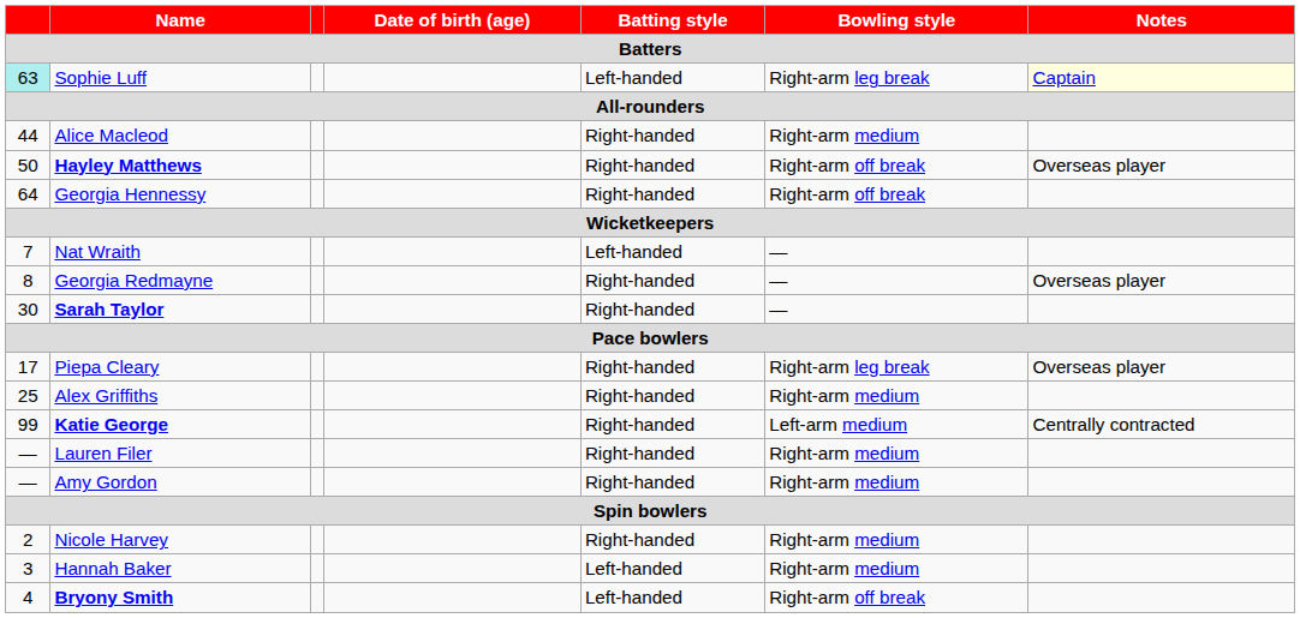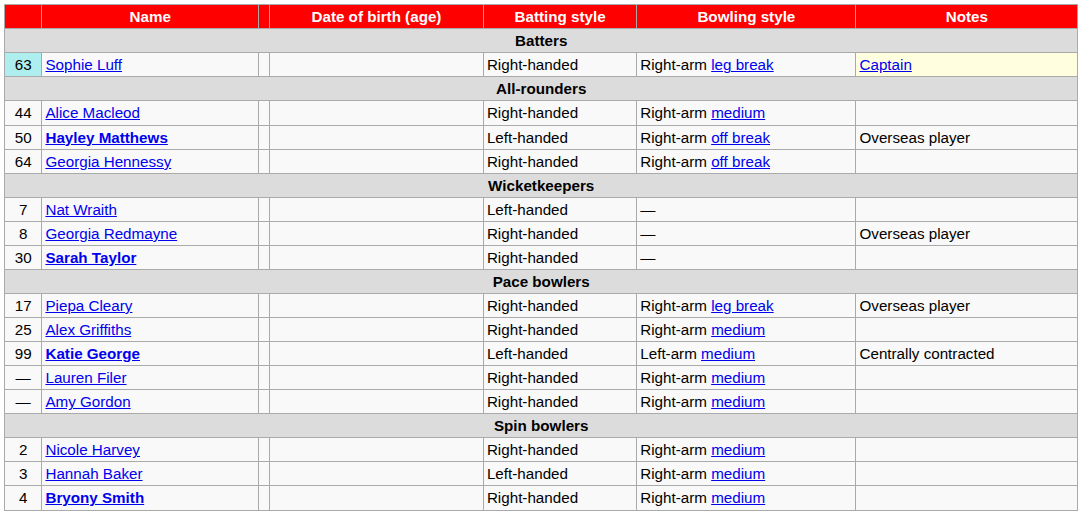 <table class="wikitable" style="font-size:95%" width="85%">
 <tr>
 <th style="background:red; color:white"></th>
 <th style="background:red; color:white">Name</th>
 <th style="background:red; color:white"></th>
 <th style="background:red; color:white">Date of birth (age)</th>
 <th style="background:red; color:white">Batting style</th>
 <th style="background:red; color:white">Bowling style</th>
 <th style="background:red; color:white">Notes</th>
 </tr>
 <tr>
 <th colspan="7" style="background: #DCDCDC" align=right>Batters</th>
 </tr>
 <tr>
 <td style="background: paleturquoise; text-align:center">63</td>
 <td><a href='#'>Sophie Luff</a></td>
 <td style="text-align:center"></td>
 <td></td>
-<td>Left-handed</td>
+<td>Right-handed</td>
 <td>Right-arm <a href='#'>leg break</a></td>
 <td style="background: lightyellow;"><a href='#'>Captain</a></td>
 </tr>
 <tr>
 <th colspan="7" style="background: #DCDCDC" align=right>All-rounders</th>
 </tr>
 <tr>
 <td style="text-align:center">44</td>
 <td><a href='#'>Alice Macleod</a></td>
 <td style="text-align:center"></td>
 <td></td>
 <td>Right-handed</td>
 <td>Right-arm <a href='#'>medium</a></td>
 <td></td>
 </tr>
 <tr>
 <td style="text-align:center">50</td>
 <td><strong><a href='#'>Hayley Matthews</a></strong></td>
 <td style="text-align:center"></td>
 <td></td>
-<td>Right-handed</td>
+<td>Left-handed</td>
 <td>Right-arm <a href='#'>off break</a></td>
 <td>Overseas player</td>
 </tr>
 <tr>
 <td style="text-align:center">64</td>
 <td><a href='#'>Georgia Hennessy</a></td>
 <td style="text-align:center"></td>
 <td></td>
 <td>Right-handed</td>
 <td>Right-arm <a href='#'>off break</a></td>
 <td></td>
 </tr>
 <tr>
 <th colspan="7" style="background: #DCDCDC" align=right>Wicketkeepers</th>
 </tr>
 <tr>
 <td style="text-align:center">7</td>
 <td><a href='#'>Nat Wraith</a></td>
 <td style="text-align:center"></td>
 <td></td>
 <td>Left-handed</td>
 <td>—</td>
 <td></td>
 </tr>
 <tr>
 <td style="text-align:center">8</td>
 <td><a href='#'>Georgia Redmayne</a></td>
 <td style="text-align:center"></td>
 <td></td>
 <td>Right-handed</td>
 <td>—</td>
 <td>Overseas player</td>
 </tr>
 <tr>
 <td style="text-align:center">30</td>
 <td><strong><a href='#'>Sarah Taylor</a></strong></td>
 <td style="text-align:center"></td>
 <td></td>
 <td>Right-handed</td>
 <td>—</td>
 <td></td>
 </tr>
 <tr>
 <th colspan="7" style="background: #DCDCDC" align=right>Pace bowlers</th>
 </tr>
 <tr>
 <td style="text-align:center">17</td>
 <td><a href='#'>Piepa Cleary</a></td>
 <td style="text-align:center"></td>
 <td></td>
 <td>Right-handed</td>
 <td>Right-arm <a href='#'>leg break</a></td>
 <td>Overseas player</td>
 </tr>
 <tr>
 <td style="text-align:center">25</td>
 <td><a href='#'>Alex Griffiths</a></td>
 <td style="text-align:center"></td>
 <td></td>
 <td>Right-handed</td>
 <td>Right-arm <a href='#'>medium</a></td>
 <td></td>
 </tr>
 <tr>
 <td style="text-align:center">99</td>
 <td><strong><a href='#'>Katie George</a></strong></td>
 <td style="text-align:center"></td>
 <td></td>
-<td>Right-handed</td>
+<td>Left-handed</td>
 <td>Left-arm <a href='#'>medium</a></td>
 <td>Centrally contracted</td>
 </tr>
 <tr>
 <td style="text-align:center">—</td>
 <td><a href='#'>Lauren Filer</a></td>
 <td style="text-align:center"></td>
 <td></td>
 <td>Right-handed</td>
 <td>Right-arm <a href='#'>medium</a></td>
 <td></td>
 </tr>
 <tr>
 <td style="text-align:center">—</td>
 <td><a href='#'>Amy Gordon</a></td>
 <td style="text-align:center"></td>
 <td></td>
 <td>Right-handed</td>
 <td>Right-arm <a href='#'>medium</a></td>
 <td></td>
 </tr>
 <tr>
 <th colspan="7" style="background: #DCDCDC" align=right>Spin bowlers</th>
 </tr>
 <tr>
 <td style="text-align:center">2</td>
 <td><a href='#'>Nicole Harvey</a></td>
 <td style="text-align:center"></td>
 <td></td>
 <td>Right-handed</td>
 <td>Right-arm <a href='#'>medium</a></td>
 <td></td>
 </tr>
 <tr>
 <td style="text-align:center">3</td>
 <td><a href='#'>Hannah Baker</a></td>
 <td style="text-align:center"></td>
 <td></td>
 <td>Left-handed</td>
 <td>Right-arm <a href='#'>medium</a></td>
 <td></td>
 </tr>
 <tr>
 <td style="text-align:center">4</td>
 <td><strong><a href='#'>Bryony Smith</a></strong></td>
 <td style="text-align:center"></td>
 <td></td>
-<td>Left-handed</td>
-<td>Right-arm <a href='#'>off break</a></td>
+<td>Right-handed</td>
+<td>Right-arm <a href='#'>medium</a></td>
 <td></td>
 </tr>
 </table>
